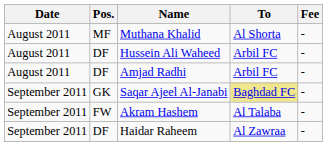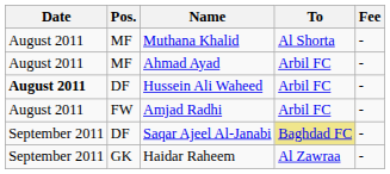 <table class="wikitable">
 <tr>
 <th>Date</th>
 <th>Pos.</th>
 <th>Name</th>
 <th>To</th>
 <th>Fee</th>
 </tr>
 <tr>
 <td>August 2011</td>
 <td>MF</td>
 <td> <a href='#'>Muthana Khalid</a></td>
 <td> <a href='#'>Al Shorta</a></td>
 <td>-</td>
 </tr>
 <tr>
 <td>August 2011</td>
+<td>MF</td>
+<td> <a href='#'>Ahmad Ayad</a></td>
+<td> <a href='#'>Arbil FC</a></td>
+<td>-</td>
+</tr>
+<tr>
+<td><strong>August 2011</strong></td>
 <td>DF</td>
 <td> <a href='#'>Hussein Ali Waheed</a></td>
 <td> <a href='#'>Arbil FC</a></td>
 <td>-</td>
 </tr>
 <tr>
 <td>August 2011</td>
-<td>DF</td>
+<td>FW</td>
 <td> <a href='#'>Amjad Radhi</a></td>
 <td> <a href='#'>Arbil FC</a></td>
 <td>-</td>
 </tr>
 <tr>
 <td>September 2011</td>
-<td>GK</td>
+<td>DF</td>
 <td> <a href='#'>Saqar Ajeel Al-Janabi</a></td>
 <td style="background: khaki;"> <a href='#'>Baghdad FC</a></td>
 <td>-</td>
 </tr>
 <tr>
 <td>September 2011</td>
-<td>FW</td>
-<td> <a href='#'>Akram Hashem</a></td>
-<td> <a href='#'>Al Talaba</a></td>
-<td>-</td>
-</tr>
-<tr>
-<td>September 2011</td>
-<td>DF</td>
+<td>GK</td>
 <td> Haidar Raheem</td>
 <td> <a href='#'>Al Zawraa</a></td>
 <td>-</td>
 </tr>
 </table>
